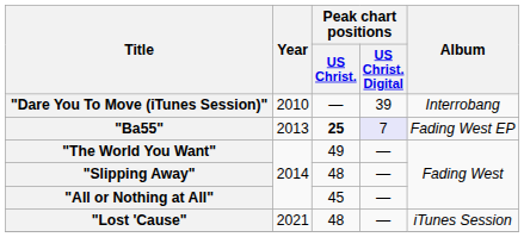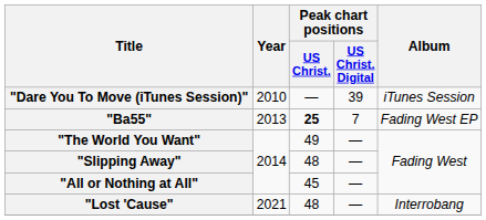 <table class="wikitable plainrowheaders" style="text-align:center;">
 <tr>
 <th scope="col" rowspan="2" style="width:18em;">Title</th>
 <th scope="col" rowspan="2">Year</th>
 <th scope="col" colspan="2">Peak chart positions</th>
 <th scope="col" rowspan="2">Album</th>
 </tr>
 <tr>
 <th scope="col" style="width:3em;font-size:90%;"><a href='#'>US<br>Christ.</a><br></th>
 <th scope="col" style="width:3em;font-size:90%;"><a href='#'>US<br>Christ.<br>Digital</a><br></th>
 </tr>
 <tr>
 <th scope="row">"Dare You To Move (iTunes Session)"</th>
 <td>2010</td>
 <td>—</td>
 <td>39</td>
-<td><em>Interrobang</em></td>
+<td><em>iTunes Session</em></td>
 </tr>
 <tr>
 <th scope="row">"Ba55"</th>
 <td>2013</td>
 <td><strong>25</strong></td>
-<td style="background: lavender;">7</td>
+<td>7</td>
 <td><em>Fading West EP</em></td>
 </tr>
 <tr>
 <th scope="row">"The World You Want"</th>
 <td rowspan="3">2014</td>
 <td>49</td>
 <td>—</td>
 <td rowspan="3"><em>Fading West</em></td>
 </tr>
 <tr>
 <th scope="row">"Slipping Away"</th>
 <td>48</td>
 <td>—</td>
 </tr>
 <tr>
 <th scope="row">"All or Nothing at All"</th>
 <td>45</td>
 <td>—</td>
 </tr>
 <tr>
 <th scope="row">"Lost 'Cause"</th>
 <td>2021</td>
 <td>48</td>
 <td>—</td>
-<td><em>iTunes Session</em></td>
+<td><em>Interrobang</em></td>
 </tr>
 <tr>
 </tr>
 </table>
